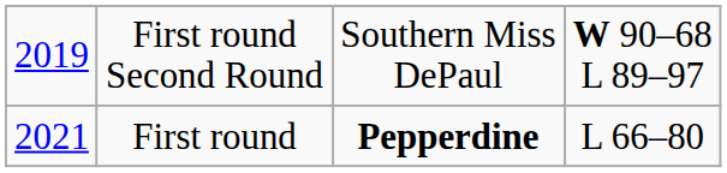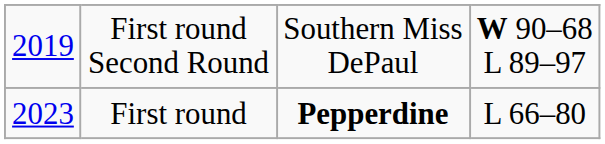 <table class="wikitable">
 <tr align="center">
 <td><a href='#'>2019</a></td>
 <td>First round<br>Second Round</td>
 <td>Southern Miss<br>DePaul</td>
 <td><strong>W</strong> 90–68<br>L 89–97</td>
 </tr>
 <tr align="center">
-<td><a href='#'>2021</a></td>
+<td><a href='#'>2023</a></td>
 <td>First round</td>
 <td><strong>Pepperdine</strong></td>
 <td>L 66–80</td>
 </tr>
 </table>
